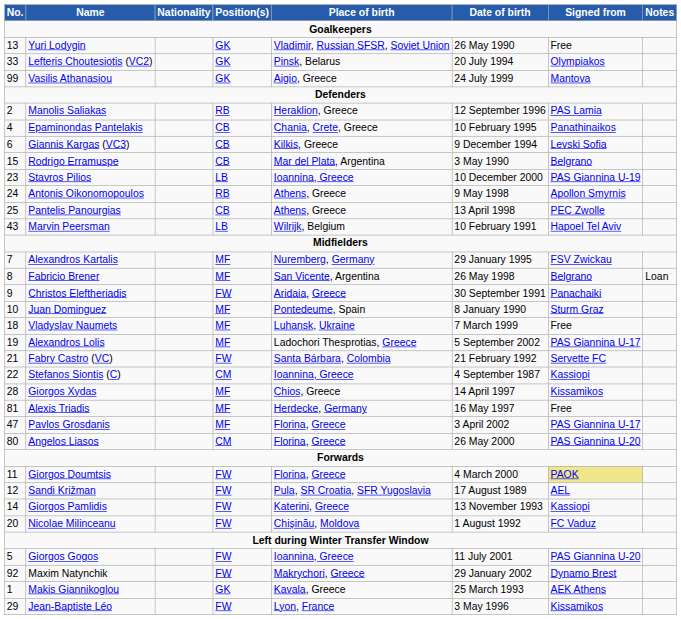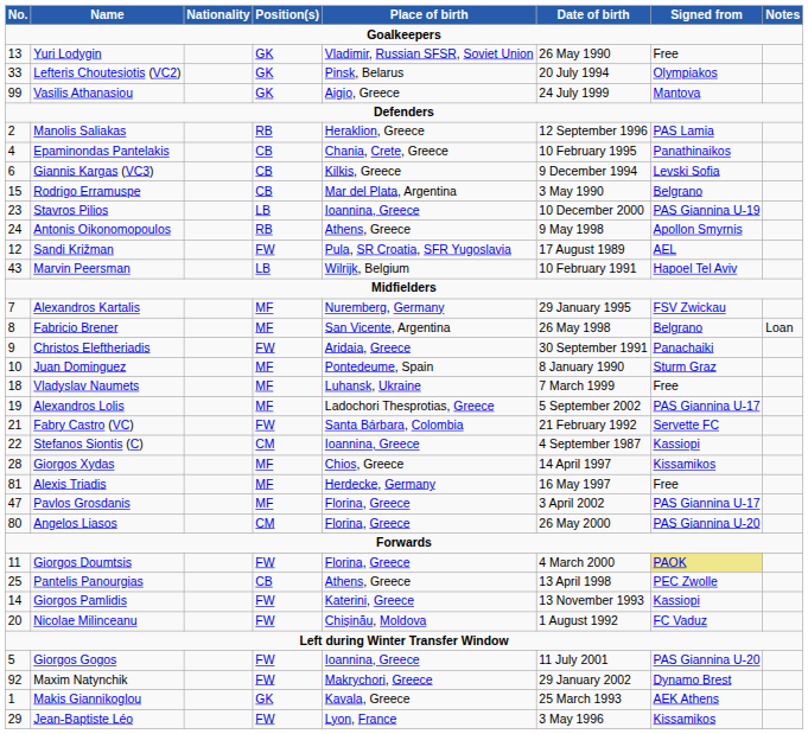 <table class="wikitable">
 <tr>
 <th style="background:#265cab; color:white; text-align:center;">No.</th>
 <th style="background:#265cab; color:white; text-align:center;">Name</th>
 <th style="background:#265cab; color:white; text-align:center;">Nationality</th>
 <th style="background:#265cab; color:white; text-align:center;">Position(s)</th>
 <th style="background:#265cab; color:white; text-align:center;">Place of birth</th>
 <th style="background:#265cab; color:white; text-align:center;">Date of birth</th>
 <th style="background:#265cab; color:white; text-align:center;">Signed from</th>
 <th style="background:#265cab; color:white; text-align:center;">Notes</th>
 </tr>
 <tr>
 <td colspan="8" style="text-align:center;"><strong>Goalkeepers</strong></td>
 </tr>
 <tr>
 <td>13</td>
 <td><a href='#'>Yuri Lodygin</a></td>
 <td> </td>
 <td><a href='#'>GK</a></td>
 <td><a href='#'>Vladimir</a>, <a href='#'>Russian SFSR</a>, <a href='#'>Soviet Union</a></td>
 <td>26 May 1990</td>
 <td>Free</td>
 <td></td>
 </tr>
 <tr>
 <td>33</td>
 <td><a href='#'>Lefteris Choutesiotis</a> (<a href='#'>VC2</a>)</td>
 <td></td>
 <td><a href='#'>GK</a></td>
 <td><a href='#'>Pinsk</a>, Belarus</td>
 <td>20 July 1994</td>
 <td> <a href='#'>Olympiakos</a></td>
 <td></td>
 </tr>
 <tr>
 <td>99</td>
 <td><a href='#'>Vasilis Athanasiou</a></td>
 <td></td>
 <td><a href='#'>GK</a></td>
 <td><a href='#'>Aigio</a>, Greece</td>
 <td>24 July 1999</td>
 <td> <a href='#'>Mantova</a></td>
 <td></td>
 </tr>
 <tr>
 <td colspan="8" style="text-align:center;"><strong>Defenders</strong></td>
 </tr>
 <tr>
 <td>2</td>
 <td><a href='#'>Manolis Saliakas</a></td>
 <td></td>
 <td><a href='#'>RB</a></td>
 <td><a href='#'>Heraklion</a>, Greece</td>
 <td>12 September 1996</td>
 <td> <a href='#'>PAS Lamia</a></td>
 <td></td>
 </tr>
 <tr>
 <td>4</td>
 <td><a href='#'>Epaminondas Pantelakis</a></td>
 <td></td>
 <td><a href='#'>CB</a></td>
 <td><a href='#'>Chania</a>, <a href='#'>Crete</a>, Greece</td>
 <td>10 February 1995</td>
 <td> <a href='#'>Panathinaikos</a></td>
 <td></td>
 </tr>
 <tr>
 <td>6</td>
 <td><a href='#'>Giannis Kargas</a> (<a href='#'>VC3</a>)</td>
 <td></td>
 <td><a href='#'>CB</a></td>
 <td><a href='#'>Kilkis</a>, Greece</td>
 <td>9 December 1994</td>
 <td> <a href='#'>Levski Sofia</a></td>
 <td></td>
 </tr>
 <tr>
 <td>15</td>
 <td><a href='#'>Rodrigo Erramuspe</a></td>
 <td></td>
 <td><a href='#'>CB</a></td>
 <td><a href='#'>Mar del Plata</a>, Argentina</td>
 <td>3 May 1990</td>
 <td> <a href='#'>Belgrano</a></td>
 <td></td>
 </tr>
 <tr>
 <td>23</td>
 <td><a href='#'>Stavros Pilios</a></td>
 <td></td>
 <td><a href='#'>LB</a></td>
 <td><a href='#'>Ioannina, Greece</a></td>
 <td>10 December 2000</td>
 <td> <a href='#'>PAS Giannina U-19</a></td>
 <td></td>
 </tr>
 <tr>
 <td>24</td>
 <td><a href='#'>Antonis Oikonomopoulos</a></td>
 <td></td>
 <td><a href='#'>RB</a></td>
 <td><a href='#'>Athens</a>, Greece</td>
 <td>9 May 1998</td>
 <td> <a href='#'>Apollon Smyrnis</a></td>
 <td></td>
 </tr>
 <tr>
-<td>25</td>
-<td><a href='#'>Pantelis Panourgias</a></td>
+<td>12</td>
+<td><a href='#'>Sandi Križman</a></td>
 <td></td>
-<td><a href='#'>CB</a></td>
-<td><a href='#'>Athens</a>, Greece</td>
-<td>13 April 1998</td>
-<td> <a href='#'>PEC Zwolle</a></td>
+<td><a href='#'>FW</a></td>
+<td><a href='#'>Pula</a>, <a href='#'>SR Croatia</a>, <a href='#'>SFR Yugoslavia</a></td>
+<td>17 August 1989</td>
+<td> <a href='#'>AEL</a></td>
 <td></td>
 </tr>
 <tr>
 <td>43</td>
 <td><a href='#'>Marvin Peersman</a></td>
 <td></td>
 <td><a href='#'>LB</a></td>
 <td><a href='#'>Wilrijk</a>, Belgium</td>
 <td>10 February 1991</td>
 <td> <a href='#'>Hapoel Tel Aviv</a></td>
 <td></td>
 </tr>
 <tr>
 <td colspan="8" style="text-align:center;"><strong>Midfielders</strong></td>
 </tr>
 <tr>
 <td>7</td>
 <td><a href='#'>Alexandros Kartalis</a></td>
 <td></td>
 <td><a href='#'>MF</a></td>
 <td><a href='#'>Nuremberg</a>, <a href='#'>Germany</a></td>
 <td>29 January 1995</td>
 <td> <a href='#'>FSV Zwickau</a></td>
 <td></td>
 </tr>
 <tr>
 <td>8</td>
 <td><a href='#'>Fabricio Brener</a></td>
 <td></td>
 <td><a href='#'>MF</a></td>
 <td><a href='#'>San Vicente</a>, Argentina</td>
 <td>26 May 1998</td>
 <td> <a href='#'>Belgrano</a></td>
 <td>Loan</td>
 </tr>
 <tr>
 <td>9</td>
 <td><a href='#'>Christos Eleftheriadis</a></td>
 <td></td>
 <td><a href='#'>FW</a></td>
 <td><a href='#'>Aridaia</a>, <a href='#'>Greece</a></td>
 <td>30 September 1991</td>
 <td> <a href='#'>Panachaiki</a></td>
 <td></td>
 </tr>
 <tr>
 <td>10</td>
 <td><a href='#'>Juan Dominguez</a></td>
 <td></td>
 <td><a href='#'>MF</a></td>
 <td><a href='#'>Pontedeume</a>, Spain</td>
 <td>8 January 1990</td>
 <td> <a href='#'>Sturm Graz</a></td>
 <td></td>
 </tr>
 <tr>
 <td>18</td>
 <td><a href='#'>Vladyslav Naumets</a></td>
 <td></td>
 <td><a href='#'>MF</a></td>
 <td><a href='#'>Luhansk</a>, <a href='#'>Ukraine</a></td>
 <td>7 March 1999</td>
 <td>Free</td>
 <td></td>
 </tr>
 <tr>
 <td>19</td>
 <td><a href='#'>Alexandros Lolis</a></td>
 <td></td>
 <td><a href='#'>MF</a></td>
 <td>Ladochori Thesprotias, <a href='#'>Greece</a></td>
 <td>5 September 2002</td>
 <td> <a href='#'>PAS Giannina U-17</a></td>
 <td></td>
 </tr>
 <tr>
 <td>21</td>
 <td><a href='#'>Fabry Castro</a> (<a href='#'>VC</a>)</td>
 <td></td>
 <td><a href='#'>FW</a></td>
 <td><a href='#'>Santa Bárbara</a>, <a href='#'>Colombia</a></td>
 <td>21 February 1992</td>
 <td> <a href='#'>Servette FC</a></td>
 <td></td>
 </tr>
 <tr>
 <td>22</td>
 <td><a href='#'>Stefanos Siontis</a> (<a href='#'>C</a>)</td>
 <td></td>
 <td><a href='#'>CM</a></td>
 <td><a href='#'>Ioannina, Greece</a></td>
 <td>4 September 1987</td>
 <td> <a href='#'>Kassiopi</a></td>
 <td></td>
 </tr>
 <tr>
 <td>28</td>
 <td><a href='#'>Giorgos Xydas</a></td>
 <td></td>
 <td><a href='#'>MF</a></td>
 <td><a href='#'>Chios</a>, Greece</td>
 <td>14 April 1997</td>
 <td> <a href='#'>Kissamikos</a></td>
 <td></td>
 </tr>
 <tr>
 <td>81</td>
 <td><a href='#'>Alexis Triadis</a></td>
 <td></td>
 <td><a href='#'>MF</a></td>
 <td><a href='#'>Herdecke</a>, <a href='#'>Germany</a></td>
 <td>16 May 1997</td>
 <td>Free</td>
 <td></td>
 </tr>
 <tr>
 <td>47</td>
 <td><a href='#'>Pavlos Grosdanis</a></td>
 <td></td>
 <td><a href='#'>MF</a></td>
 <td><a href='#'>Florina</a>, <a href='#'>Greece</a></td>
 <td>3 April 2002</td>
 <td> <a href='#'>PAS Giannina U-17</a></td>
 <td></td>
 </tr>
 <tr>
 <td>80</td>
 <td><a href='#'>Angelos Liasos</a></td>
 <td></td>
 <td><a href='#'>CM</a></td>
 <td><a href='#'>Florina</a>, <a href='#'>Greece</a></td>
 <td>26 May 2000</td>
 <td> <a href='#'>PAS Giannina U-20</a></td>
 <td></td>
 </tr>
 <tr>
 <td colspan="8" style="text-align:center;"><strong>Forwards</strong></td>
 </tr>
 <tr>
 <td>11</td>
 <td><a href='#'>Giorgos Doumtsis</a></td>
 <td></td>
 <td><a href='#'>FW</a></td>
 <td><a href='#'>Florina</a>, <a href='#'>Greece</a></td>
 <td>4 March 2000</td>
 <td style="background: khaki;"> <a href='#'>PAOK</a></td>
 <td></td>
 </tr>
 <tr>
-<td>12</td>
-<td><a href='#'>Sandi Križman</a></td>
+<td>25</td>
+<td><a href='#'>Pantelis Panourgias</a></td>
 <td></td>
-<td><a href='#'>FW</a></td>
-<td><a href='#'>Pula</a>, <a href='#'>SR Croatia</a>, <a href='#'>SFR Yugoslavia</a></td>
-<td>17 August 1989</td>
-<td> <a href='#'>AEL</a></td>
+<td><a href='#'>CB</a></td>
+<td><a href='#'>Athens</a>, Greece</td>
+<td>13 April 1998</td>
+<td> <a href='#'>PEC Zwolle</a></td>
 <td></td>
 </tr>
 <tr>
 <td>14</td>
 <td><a href='#'>Giorgos Pamlidis</a></td>
 <td></td>
 <td><a href='#'>FW</a></td>
 <td><a href='#'>Katerini</a>, <a href='#'>Greece</a></td>
 <td>13 November 1993</td>
 <td> <a href='#'>Kassiopi</a></td>
 <td></td>
 </tr>
 <tr>
 <td>20</td>
 <td><a href='#'>Nicolae Milinceanu</a></td>
 <td></td>
 <td><a href='#'>FW</a></td>
 <td><a href='#'>Chișinău</a>, <a href='#'>Moldova</a></td>
 <td>1 August 1992</td>
 <td> <a href='#'>FC Vaduz</a></td>
 <td></td>
 </tr>
 <tr>
 <td colspan="8" style="text-align:center;"><strong>Left during Winter Transfer Window</strong></td>
 </tr>
 <tr>
 <td>5</td>
 <td><a href='#'>Giorgos Gogos</a></td>
 <td></td>
 <td><a href='#'>FW</a></td>
 <td><a href='#'>Ioannina, Greece</a></td>
 <td>11 July 2001</td>
 <td> <a href='#'>PAS Giannina U-20</a></td>
 <td></td>
 </tr>
 <tr>
 <td>92</td>
 <td>Maxim Natynchik</td>
 <td></td>
 <td><a href='#'>FW</a></td>
 <td><a href='#'>Makrychori</a>, <a href='#'>Greece</a></td>
 <td>29 January 2002</td>
 <td> <a href='#'>Dynamo Brest</a></td>
 <td></td>
 </tr>
 <tr>
 <td>1</td>
 <td><a href='#'>Makis Giannikoglou</a></td>
 <td></td>
 <td><a href='#'>GK</a></td>
 <td><a href='#'>Kavala</a>, Greece</td>
 <td>25 March 1993</td>
 <td> <a href='#'>AEK Athens</a></td>
 <td></td>
 </tr>
 <tr>
 <td>29</td>
 <td><a href='#'>Jean-Baptiste Léo</a></td>
 <td></td>
 <td><a href='#'>FW</a></td>
 <td><a href='#'>Lyon</a>, <a href='#'>France</a></td>
 <td>3 May 1996</td>
 <td> <a href='#'>Kissamikos</a></td>
 <td></td>
 </tr>
 </table>
